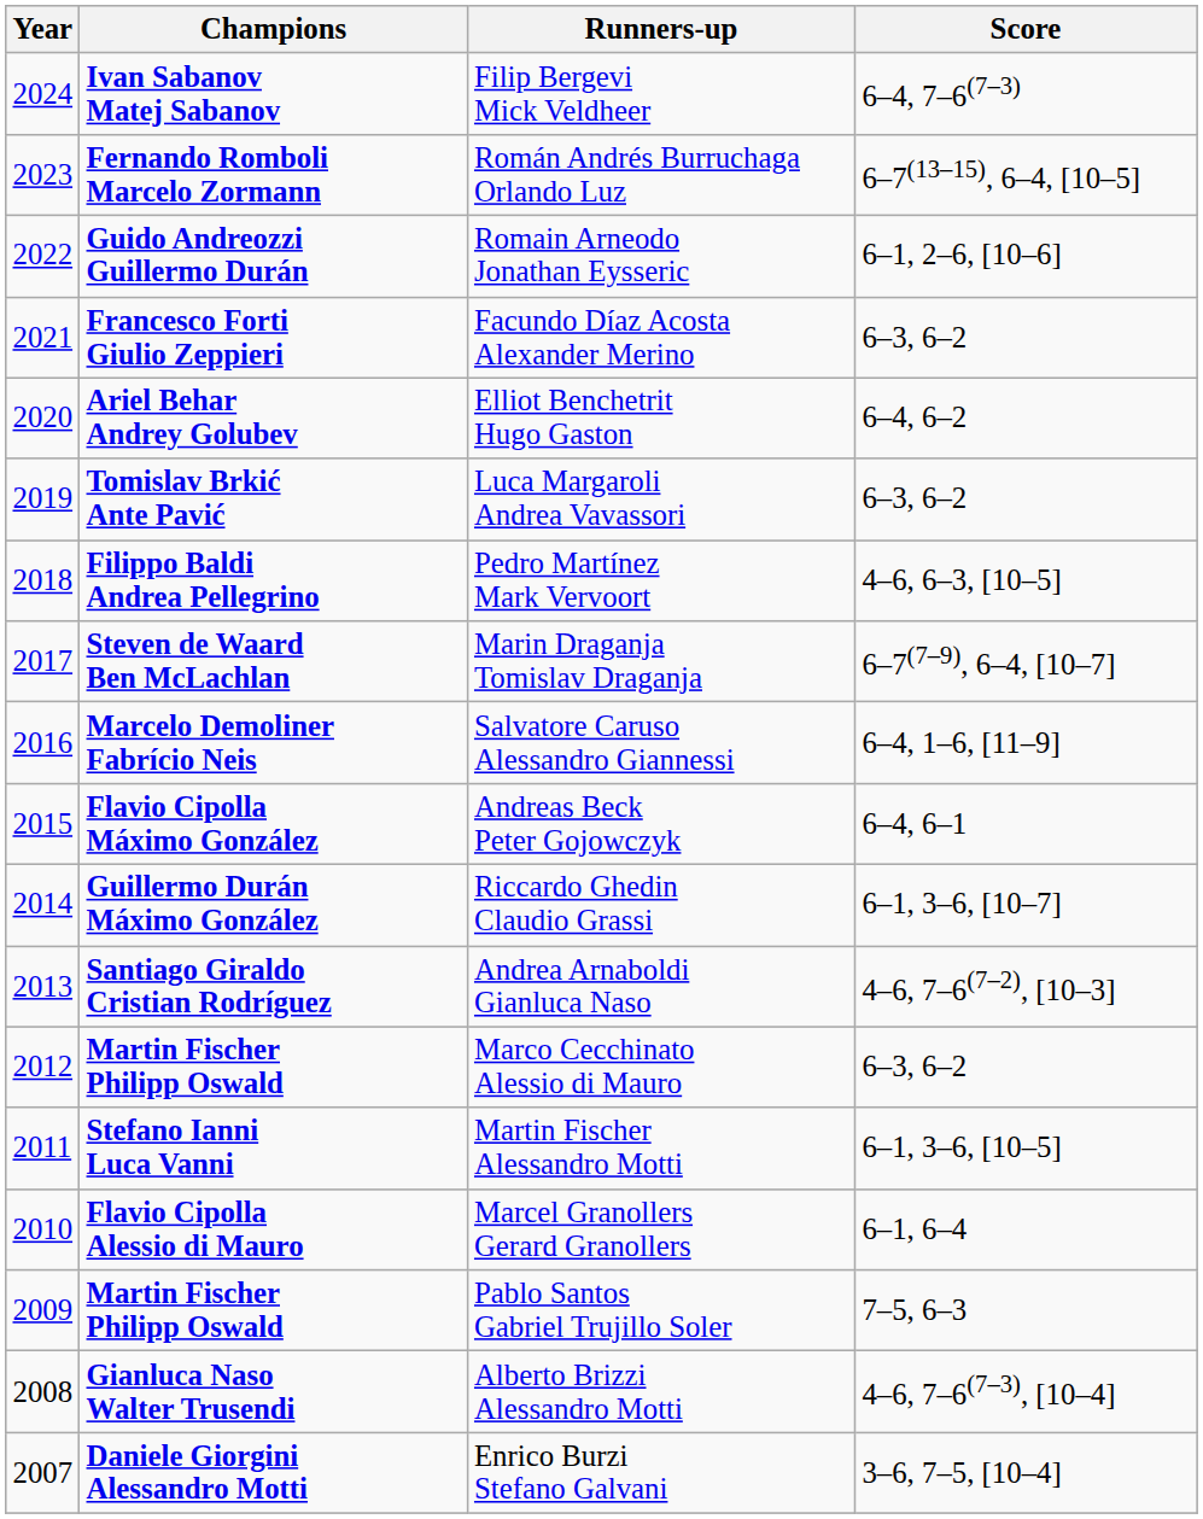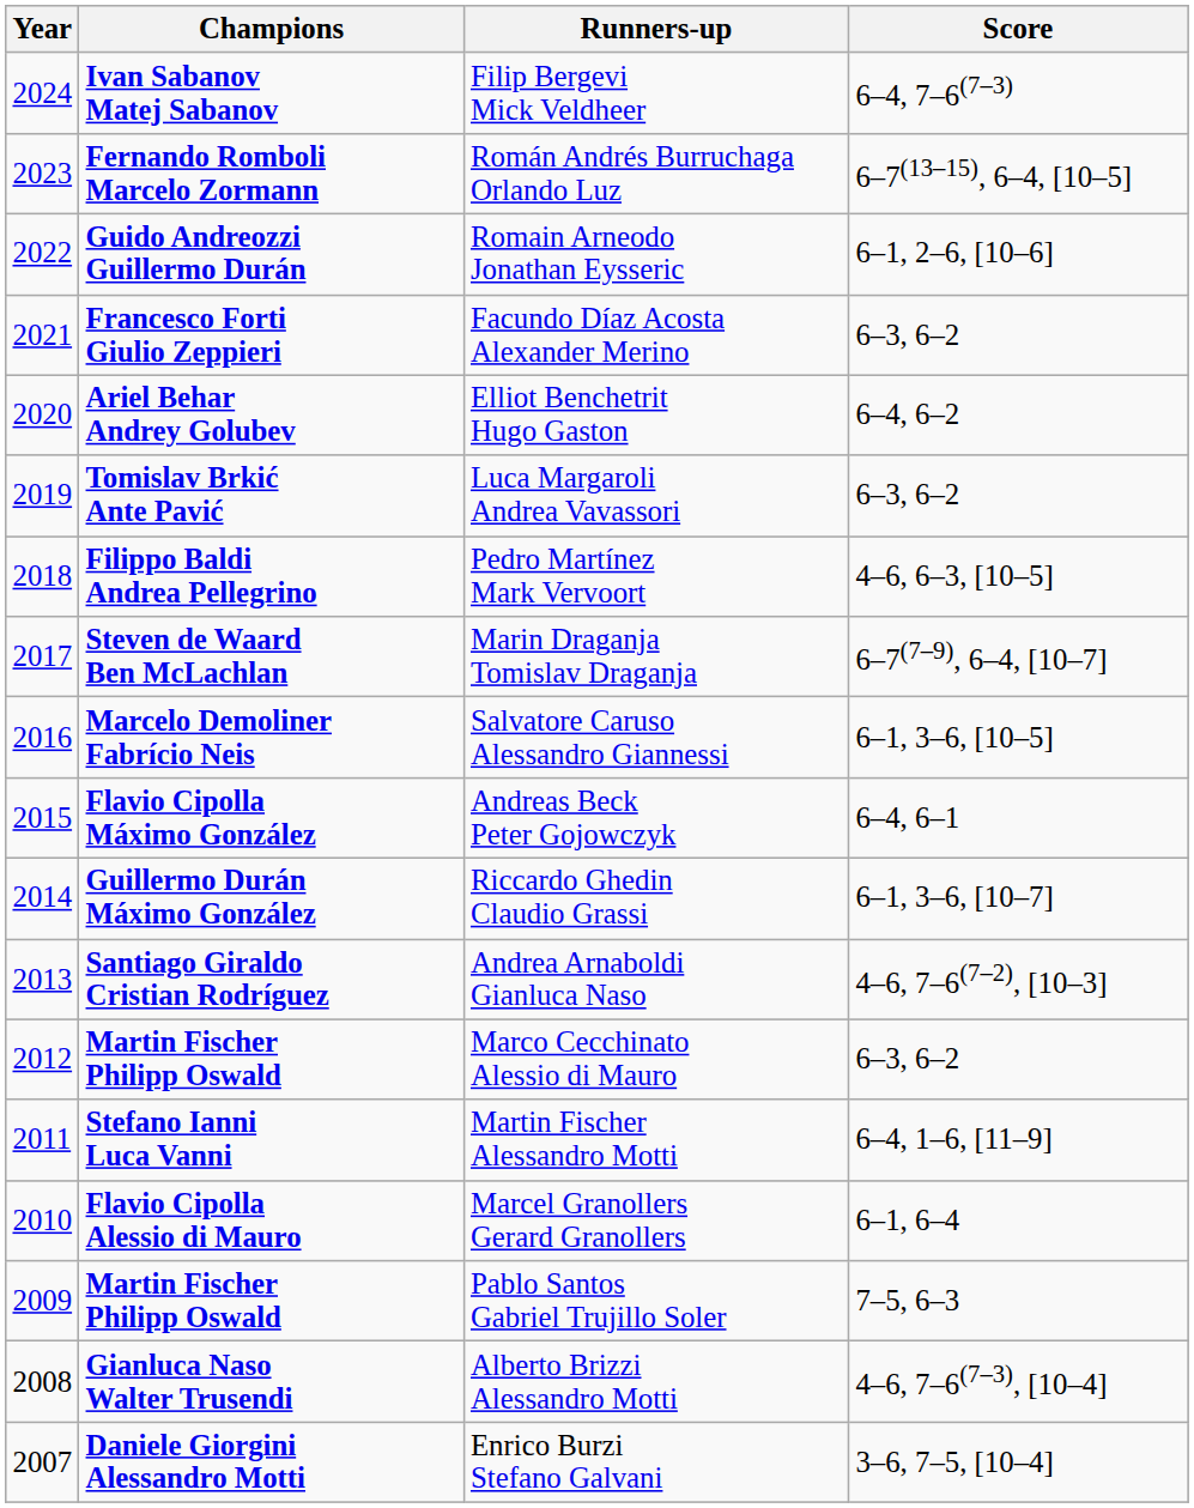 <table class="wikitable">
 <tr>
 <th>Year</th>
 <th width="200">Champions</th>
 <th width="200">Runners-up</th>
 <th width="175">Score</th>
 </tr>
 <tr>
 <td><a href='#'>2024</a></td>
 <td> <strong><a href='#'>Ivan Sabanov</a></strong><br> <strong><a href='#'>Matej Sabanov</a></strong></td>
 <td> <a href='#'>Filip Bergevi</a><br> <a href='#'>Mick Veldheer</a></td>
 <td>6–4, 7–6<sup>(7–3)</sup></td>
 </tr>
 <tr>
 <td><a href='#'>2023</a></td>
 <td> <strong><a href='#'>Fernando Romboli</a></strong><br> <strong><a href='#'>Marcelo Zormann</a></strong></td>
 <td> <a href='#'>Román Andrés Burruchaga</a><br> <a href='#'>Orlando Luz</a></td>
 <td>6–7<sup>(13–15)</sup>, 6–4, [10–5]</td>
 </tr>
 <tr>
 <td><a href='#'>2022</a></td>
 <td> <strong><a href='#'>Guido Andreozzi</a></strong><br> <strong><a href='#'>Guillermo Durán</a></strong></td>
 <td> <a href='#'>Romain Arneodo</a><br> <a href='#'>Jonathan Eysseric</a></td>
 <td>6–1, 2–6, [10–6]</td>
 </tr>
 <tr>
 <td><a href='#'>2021</a></td>
 <td> <strong><a href='#'>Francesco Forti</a></strong><br> <strong><a href='#'>Giulio Zeppieri</a></strong></td>
 <td> <a href='#'>Facundo Díaz Acosta</a><br> <a href='#'>Alexander Merino</a></td>
 <td>6–3, 6–2</td>
 </tr>
 <tr>
 <td><a href='#'>2020</a></td>
 <td> <strong><a href='#'>Ariel Behar</a></strong><br> <strong><a href='#'>Andrey Golubev</a></strong></td>
 <td> <a href='#'>Elliot Benchetrit</a><br> <a href='#'>Hugo Gaston</a></td>
 <td>6–4, 6–2</td>
 </tr>
 <tr>
 <td><a href='#'>2019</a></td>
 <td> <strong><a href='#'>Tomislav Brkić</a></strong><br> <strong><a href='#'>Ante Pavić</a></strong></td>
 <td> <a href='#'>Luca Margaroli</a><br> <a href='#'>Andrea Vavassori</a></td>
 <td>6–3, 6–2</td>
 </tr>
 <tr>
 <td><a href='#'>2018</a></td>
 <td> <strong><a href='#'>Filippo Baldi</a></strong><br> <strong><a href='#'>Andrea Pellegrino</a></strong></td>
 <td> <a href='#'>Pedro Martínez</a><br> <a href='#'>Mark Vervoort</a></td>
 <td>4–6, 6–3, [10–5]</td>
 </tr>
 <tr>
 <td><a href='#'>2017</a></td>
 <td> <strong><a href='#'>Steven de Waard</a></strong><br> <strong><a href='#'>Ben McLachlan</a></strong></td>
 <td> <a href='#'>Marin Draganja</a><br> <a href='#'>Tomislav Draganja</a></td>
 <td>6–7<sup>(7–9)</sup>, 6–4, [10–7]</td>
 </tr>
 <tr>
 <td><a href='#'>2016</a></td>
 <td> <strong><a href='#'>Marcelo Demoliner</a></strong><br> <strong><a href='#'>Fabrício Neis</a></strong></td>
 <td> <a href='#'>Salvatore Caruso</a><br> <a href='#'>Alessandro Giannessi</a></td>
-<td>6–4, 1–6, [11–9]</td>
+<td>6–1, 3–6, [10–5]</td>
 </tr>
 <tr>
 <td><a href='#'>2015</a></td>
 <td> <strong><a href='#'>Flavio Cipolla</a></strong><br> <strong><a href='#'>Máximo González</a></strong></td>
 <td> <a href='#'>Andreas Beck</a><br> <a href='#'>Peter Gojowczyk</a></td>
 <td>6–4, 6–1</td>
 </tr>
 <tr>
 <td><a href='#'>2014</a></td>
 <td> <strong><a href='#'>Guillermo Durán</a></strong><br> <strong><a href='#'>Máximo González</a></strong></td>
 <td> <a href='#'>Riccardo Ghedin</a><br> <a href='#'>Claudio Grassi</a></td>
 <td>6–1, 3–6, [10–7]</td>
 </tr>
 <tr>
 <td><a href='#'>2013</a></td>
 <td> <strong><a href='#'>Santiago Giraldo</a></strong> <br>  <strong><a href='#'>Cristian Rodríguez</a></strong></td>
 <td> <a href='#'>Andrea Arnaboldi</a> <br>  <a href='#'>Gianluca Naso</a></td>
 <td>4–6, 7–6<sup>(7–2)</sup>, [10–3]</td>
 </tr>
 <tr>
 <td><a href='#'>2012</a></td>
 <td> <strong><a href='#'>Martin Fischer</a></strong> <br>  <strong><a href='#'>Philipp Oswald</a></strong></td>
 <td> <a href='#'>Marco Cecchinato</a> <br>  <a href='#'>Alessio di Mauro</a></td>
 <td>6–3, 6–2</td>
 </tr>
 <tr>
 <td><a href='#'>2011</a></td>
 <td> <strong><a href='#'>Stefano Ianni</a></strong> <br>  <strong><a href='#'>Luca Vanni</a></strong></td>
 <td> <a href='#'>Martin Fischer</a> <br>  <a href='#'>Alessandro Motti</a></td>
-<td>6–1, 3–6, [10–5]</td>
+<td>6–4, 1–6, [11–9]</td>
 </tr>
 <tr>
 <td><a href='#'>2010</a></td>
 <td> <strong><a href='#'>Flavio Cipolla</a></strong> <br>  <strong><a href='#'>Alessio di Mauro</a></strong></td>
 <td> <a href='#'>Marcel Granollers</a> <br>  <a href='#'>Gerard Granollers</a></td>
 <td>6–1, 6–4</td>
 </tr>
 <tr>
 <td><a href='#'>2009</a></td>
 <td> <strong><a href='#'>Martin Fischer</a></strong> <br>  <strong><a href='#'>Philipp Oswald</a></strong></td>
 <td> <a href='#'>Pablo Santos</a> <br>  <a href='#'>Gabriel Trujillo Soler</a></td>
 <td>7–5, 6–3</td>
 </tr>
 <tr>
 <td>2008</td>
 <td> <strong><a href='#'>Gianluca Naso</a></strong> <br>  <strong><a href='#'>Walter Trusendi</a></strong></td>
 <td> <a href='#'>Alberto Brizzi</a> <br>  <a href='#'>Alessandro Motti</a></td>
 <td>4–6, 7–6<sup>(7–3)</sup>, [10–4]</td>
 </tr>
 <tr>
 <td>2007</td>
 <td> <strong><a href='#'>Daniele Giorgini</a></strong> <br>  <strong><a href='#'>Alessandro Motti</a></strong></td>
 <td> Enrico Burzi <br>  <a href='#'>Stefano Galvani</a></td>
 <td>3–6, 7–5, [10–4]</td>
 </tr>
 </table>
